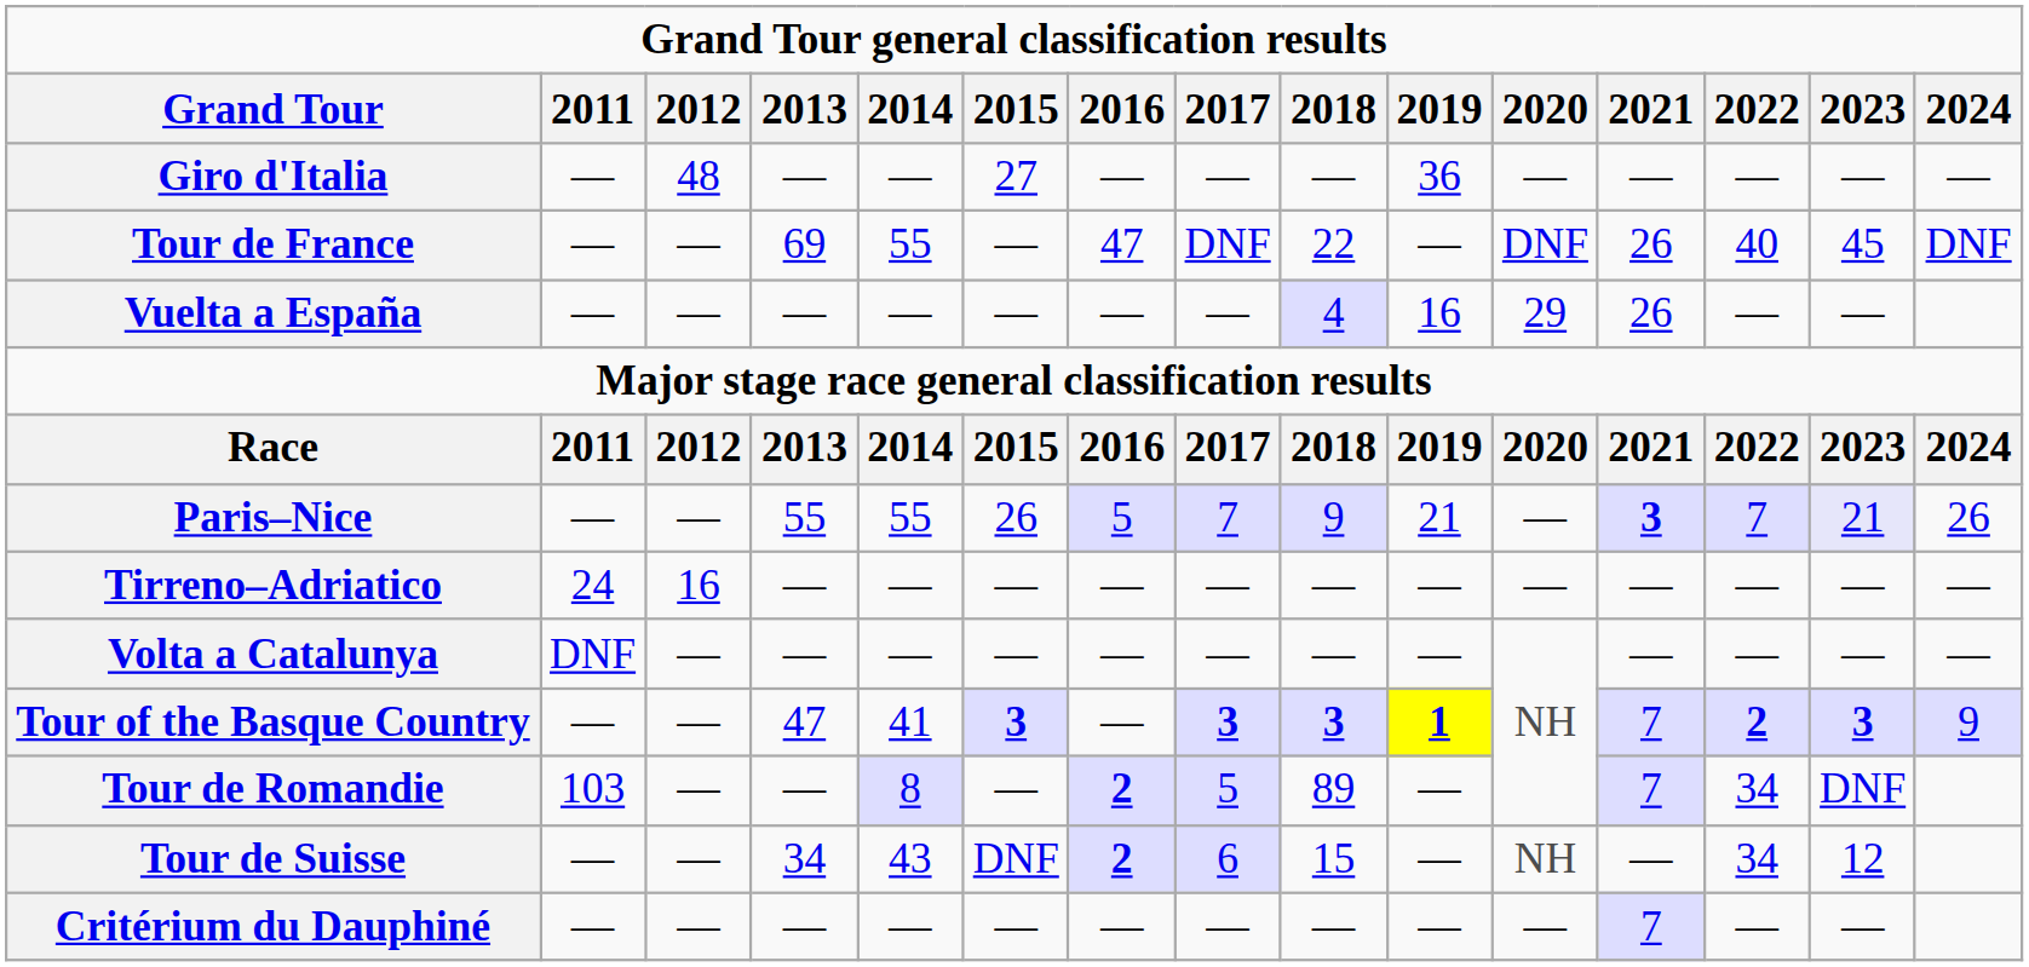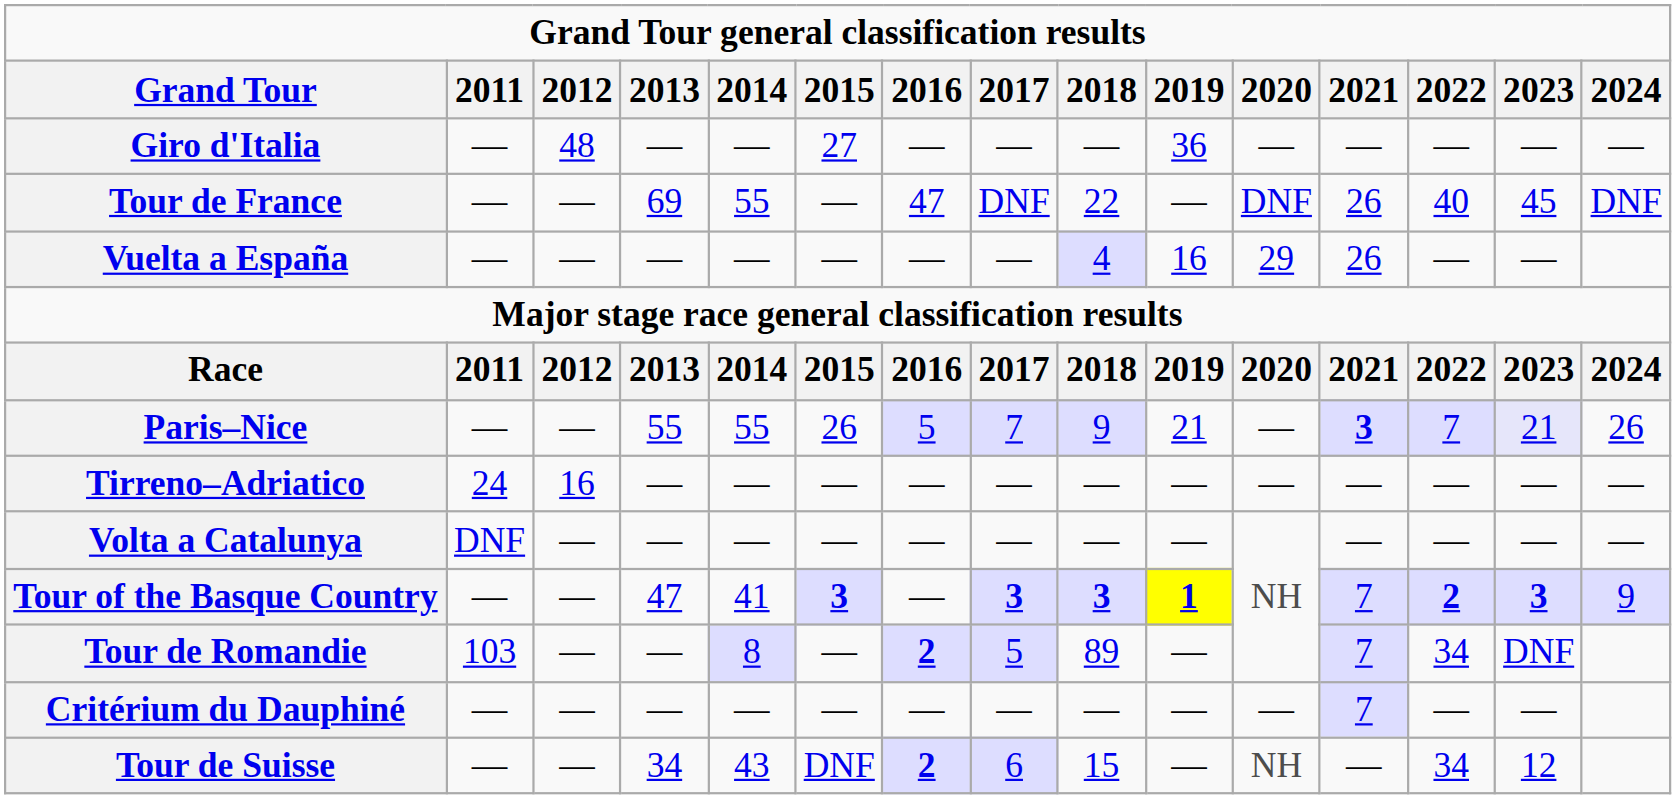 <table class="wikitable plainrowheaders">
 <tr>
 <td colspan=15 align="center"><strong>Grand Tour general classification results</strong></td>
 </tr>
 <tr>
 <th scope="col"><a href='#'>Grand Tour</a></th>
 <th scope="col">2011</th>
 <th scope="col">2012</th>
 <th scope="col">2013</th>
 <th scope="col">2014</th>
 <th scope="col">2015</th>
 <th scope="col">2016</th>
 <th scope="col">2017</th>
 <th scope="col">2018</th>
 <th scope="col">2019</th>
 <th scope="col">2020</th>
 <th scope="col">2021</th>
 <th scope="col">2022</th>
 <th scope="col">2023</th>
 <th scope="col">2024</th>
 </tr>
 <tr style="text-align:center;">
 <th scope="row"> <a href='#'>Giro d'Italia</a></th>
 <td>—</td>
 <td><a href='#'>48</a></td>
 <td>—</td>
 <td>—</td>
 <td><a href='#'>27</a></td>
 <td>—</td>
 <td>—</td>
 <td>—</td>
 <td><a href='#'>36</a></td>
 <td>—</td>
 <td>—</td>
 <td>—</td>
 <td>—</td>
 <td>—</td>
 </tr>
 <tr style="text-align:center;">
 <th scope="row"> <a href='#'>Tour de France</a></th>
 <td>—</td>
 <td>—</td>
 <td><a href='#'>69</a></td>
 <td><a href='#'>55</a></td>
 <td>—</td>
 <td><a href='#'>47</a></td>
 <td><a href='#'>DNF</a></td>
 <td><a href='#'>22</a></td>
 <td>—</td>
 <td><a href='#'>DNF</a></td>
 <td><a href='#'>26</a></td>
 <td><a href='#'>40</a></td>
 <td><a href='#'>45</a></td>
 <td><a href='#'>DNF</a></td>
 </tr>
 <tr style="text-align:center;">
 <th scope="row"> <a href='#'>Vuelta a España</a></th>
 <td>—</td>
 <td>—</td>
 <td>—</td>
 <td>—</td>
 <td>—</td>
 <td>—</td>
 <td>—</td>
 <td style="background:#ddf;"><a href='#'>4</a></td>
 <td><a href='#'>16</a></td>
 <td><a href='#'>29</a></td>
 <td><a href='#'>26</a></td>
 <td>—</td>
 <td>—</td>
 <td></td>
 </tr>
 <tr>
 <td colspan=15 align="center"><strong>Major stage race general classification results</strong></td>
 </tr>
 <tr>
 <th scope="col">Race</th>
 <th scope="col">2011</th>
 <th scope="col">2012</th>
 <th scope="col">2013</th>
 <th scope="col">2014</th>
 <th scope="col">2015</th>
 <th scope="col">2016</th>
 <th scope="col">2017</th>
 <th scope="col">2018</th>
 <th scope="col">2019</th>
 <th scope="col">2020</th>
 <th scope="col">2021</th>
 <th scope="col">2022</th>
 <th scope="col">2023</th>
 <th scope="col">2024</th>
 </tr>
 <tr style="text-align:center;">
 <th scope="row"> <a href='#'>Paris–Nice</a></th>
 <td>—</td>
 <td>—</td>
 <td><a href='#'>55</a></td>
 <td><a href='#'>55</a></td>
 <td><a href='#'>26</a></td>
 <td style="background:#ddf;"><a href='#'>5</a></td>
 <td style="background:#ddf;"><a href='#'>7</a></td>
 <td style="background:#ddf;"><a href='#'>9</a></td>
 <td><a href='#'>21</a></td>
 <td>—</td>
 <td style="background:#ddf;"><a href='#'><strong>3</strong></a></td>
 <td style="background:#ddf;"><a href='#'>7</a></td>
 <td style="background: lavender;"><a href='#'>21</a></td>
 <td><a href='#'>26</a></td>
 </tr>
 <tr style="text-align:center;">
 <th scope="row"> <a href='#'>Tirreno–Adriatico</a></th>
 <td><a href='#'>24</a></td>
 <td><a href='#'>16</a></td>
 <td>—</td>
 <td>—</td>
 <td>—</td>
 <td>—</td>
 <td>—</td>
 <td>—</td>
 <td>—</td>
 <td>—</td>
 <td>—</td>
 <td>—</td>
 <td>—</td>
 <td>—</td>
 </tr>
 <tr style="text-align:center;">
 <th scope="row"> <a href='#'>Volta a Catalunya</a></th>
 <td><a href='#'>DNF</a></td>
 <td>—</td>
 <td>—</td>
 <td>—</td>
 <td>—</td>
 <td>—</td>
 <td>—</td>
 <td>—</td>
 <td>—</td>
 <td style="color:#4d4d4d;" rowspan=3>NH</td>
 <td>—</td>
 <td>—</td>
 <td>—</td>
 <td>—</td>
 </tr>
 <tr style="text-align:center;">
 <th scope="row"> <a href='#'>Tour of the Basque Country</a></th>
 <td>—</td>
 <td>—</td>
 <td><a href='#'>47</a></td>
 <td><a href='#'>41</a></td>
 <td style="background:#ddf;"><a href='#'><strong>3</strong></a></td>
 <td>—</td>
 <td style="background:#ddf;"><a href='#'><strong>3</strong></a></td>
 <td style="background:#ddf;"><a href='#'><strong>3</strong></a></td>
 <td style="background:yellow"><a href='#'><strong>1</strong></a></td>
 <td style="background:#ddf;"><a href='#'>7</a></td>
 <td style="background:#ddf;"><a href='#'><strong>2</strong></a></td>
 <td style="background:#ddf;"><a href='#'><strong>3</strong></a></td>
 <td style="background:#ddf;"><a href='#'>9</a></td>
 </tr>
 <tr style="text-align:center;">
 <th scope="row"> <a href='#'>Tour de Romandie</a></th>
 <td><a href='#'>103</a></td>
 <td>—</td>
 <td>—</td>
 <td style="background:#ddf;"><a href='#'>8</a></td>
 <td>—</td>
 <td style="background:#ddf;"><a href='#'><strong>2</strong></a></td>
 <td style="background:#ddf;"><a href='#'>5</a></td>
 <td><a href='#'>89</a></td>
 <td>—</td>
 <td style="background:#ddf;"><a href='#'>7</a></td>
 <td><a href='#'>34</a></td>
 <td><a href='#'>DNF</a></td>
 <td></td>
 </tr>
 <tr style="text-align:center;">
+<th scope="row"> <a href='#'>Critérium du Dauphiné</a></th>
+<td>—</td>
+<td>—</td>
+<td>—</td>
+<td>—</td>
+<td>—</td>
+<td>—</td>
+<td>—</td>
+<td>—</td>
+<td>—</td>
+<td>—</td>
+<td style="background:#ddf;"><a href='#'>7</a></td>
+<td>—</td>
+<td>—</td>
+<td></td>
+</tr>
+<tr style="text-align:center;">
 <th scope="row"> <a href='#'>Tour de Suisse</a></th>
 <td>—</td>
 <td>—</td>
 <td><a href='#'>34</a></td>
 <td><a href='#'>43</a></td>
 <td><a href='#'>DNF</a></td>
 <td style="background:#ddf;"><a href='#'><strong>2</strong></a></td>
 <td style="background:#ddf;"><a href='#'>6</a></td>
 <td><a href='#'>15</a></td>
 <td>—</td>
 <td style="color:#4d4d4d;">NH</td>
 <td>—</td>
 <td><a href='#'>34</a></td>
 <td><a href='#'>12</a></td>
 <td></td>
 </tr>
-<tr style="text-align:center;">
-<th scope="row"> <a href='#'>Critérium du Dauphiné</a></th>
-<td>—</td>
-<td>—</td>
-<td>—</td>
-<td>—</td>
-<td>—</td>
-<td>—</td>
-<td>—</td>
-<td>—</td>
-<td>—</td>
-<td>—</td>
-<td style="background:#ddf;"><a href='#'>7</a></td>
-<td>—</td>
-<td>—</td>
-<td></td>
-</tr>
 </table>
